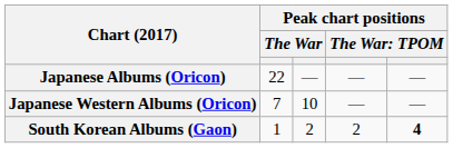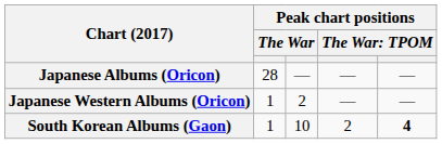 <table class="wikitable plainrowheaders" style="text-align:center">
 <tr>
 <th scope="col" rowspan=3>Chart (2017)</th>
 <th scope="col" colspan=4>Peak chart positions</th>
 </tr>
 <tr>
 <th colspan=2><em>The War</em></th>
 <th colspan=2><em>The War: TPOM</em></th>
 </tr>
 <tr>
 <th></th>
 <th></th>
 <th></th>
 <th></th>
 </tr>
 <tr>
 <th scope="row">Japanese Albums (<a href='#'>Oricon</a>)</th>
-<td>22</td>
+<td>28</td>
 <td>—</td>
 <td>—</td>
 <td>—</td>
 </tr>
 <tr>
 <th scope="row">Japanese Western Albums (<a href='#'>Oricon</a>)</th>
-<td>7</td>
-<td>10</td>
+<td>1</td>
+<td>2</td>
 <td>—</td>
 <td>—</td>
 </tr>
 <tr>
 <th scope="row">South Korean Albums (<a href='#'>Gaon</a>)</th>
 <td>1</td>
-<td>2</td>
+<td>10</td>
 <td>2</td>
 <td><strong>4</strong></td>
 </tr>
 </table>
